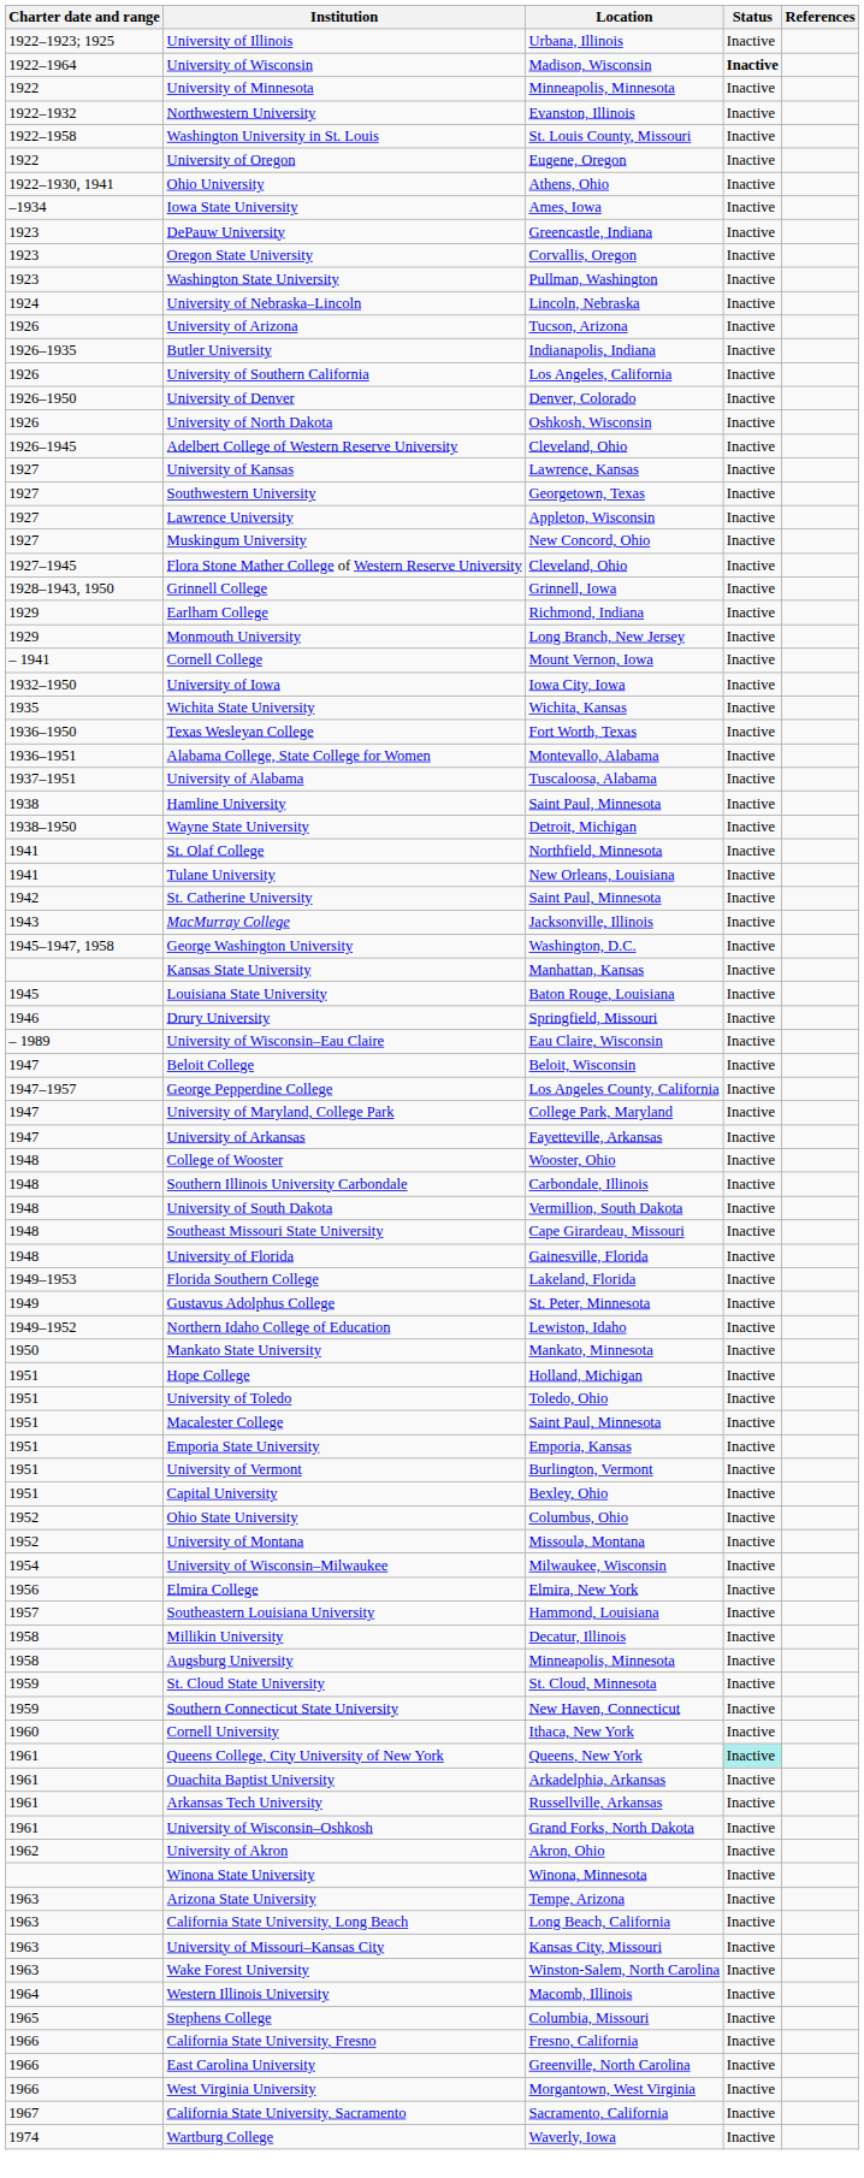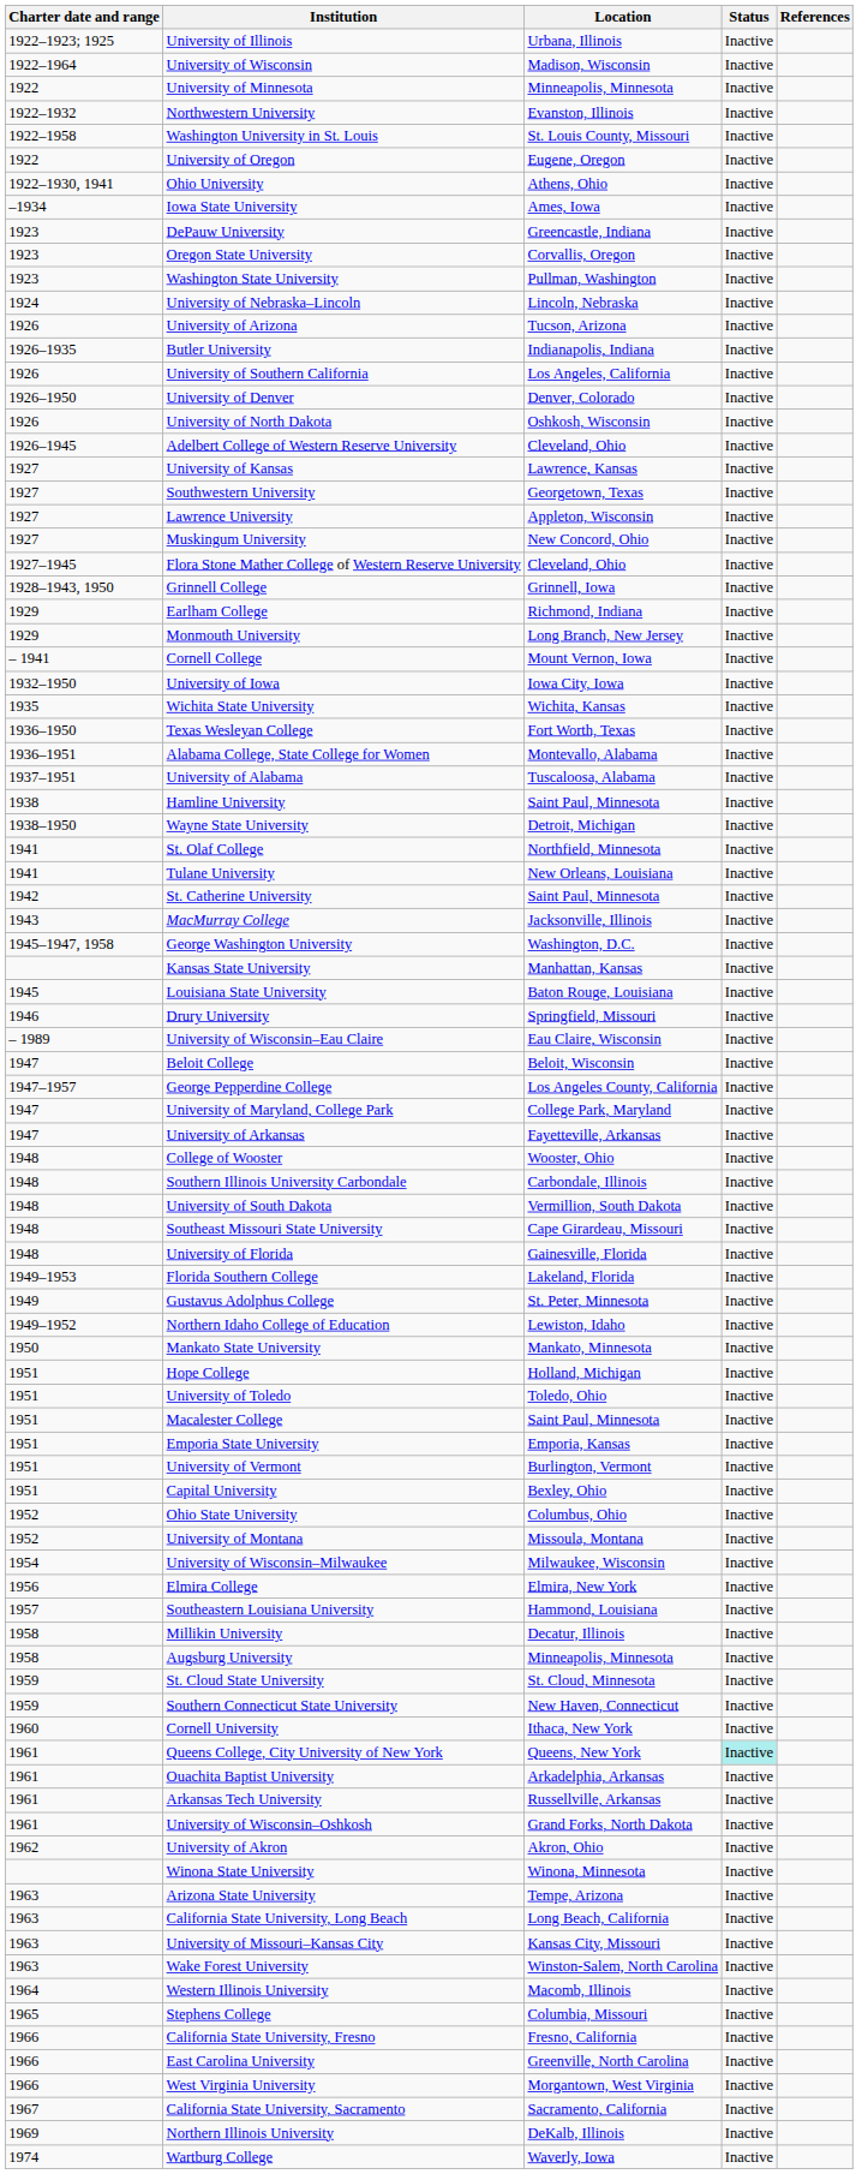 <table class="wikitable sortable">
 <tr>
 <th>Charter date and range</th>
 <th>Institution</th>
 <th>Location</th>
 <th>Status</th>
 <th>References</th>
 </tr>
 <tr>
 <td>1922–1923; 1925</td>
 <td><a href='#'>University of Illinois</a></td>
 <td><a href='#'>Urbana, Illinois</a></td>
 <td>Inactive</td>
 <td></td>
 </tr>
 <tr>
 <td>1922–1964</td>
 <td><a href='#'>University of Wisconsin</a></td>
 <td><a href='#'>Madison, Wisconsin</a></td>
-<td><strong>Inactive</strong></td>
+<td>Inactive</td>
 <td></td>
 </tr>
 <tr>
 <td>1922</td>
 <td><a href='#'>University of Minnesota</a></td>
 <td><a href='#'>Minneapolis, Minnesota</a></td>
 <td>Inactive</td>
 <td></td>
 </tr>
 <tr>
 <td>1922–1932</td>
 <td><a href='#'>Northwestern University</a></td>
 <td><a href='#'>Evanston, Illinois</a></td>
 <td>Inactive</td>
 <td></td>
 </tr>
 <tr>
 <td>1922–1958</td>
 <td><a href='#'>Washington University in St. Louis</a></td>
 <td><a href='#'>St. Louis County, Missouri</a></td>
 <td>Inactive</td>
 <td></td>
 </tr>
 <tr>
 <td>1922</td>
 <td><a href='#'>University of Oregon</a></td>
 <td><a href='#'>Eugene, Oregon</a></td>
 <td>Inactive</td>
 <td></td>
 </tr>
 <tr>
 <td>1922–1930, 1941</td>
 <td><a href='#'>Ohio University</a></td>
 <td><a href='#'>Athens, Ohio</a></td>
 <td>Inactive</td>
 <td></td>
 </tr>
 <tr>
 <td>–1934</td>
 <td><a href='#'>Iowa State University</a></td>
 <td><a href='#'>Ames, Iowa</a></td>
 <td>Inactive</td>
 <td></td>
 </tr>
 <tr>
 <td>1923</td>
 <td><a href='#'>DePauw University</a></td>
 <td><a href='#'>Greencastle, Indiana</a></td>
 <td>Inactive</td>
 <td></td>
 </tr>
 <tr>
 <td>1923</td>
 <td><a href='#'>Oregon State University</a></td>
 <td><a href='#'>Corvallis, Oregon</a></td>
 <td>Inactive</td>
 <td></td>
 </tr>
 <tr>
 <td>1923</td>
 <td><a href='#'>Washington State University</a></td>
 <td><a href='#'>Pullman, Washington</a></td>
 <td>Inactive</td>
 <td></td>
 </tr>
 <tr>
 <td>1924</td>
 <td><a href='#'>University of Nebraska–Lincoln</a></td>
 <td><a href='#'>Lincoln, Nebraska</a></td>
 <td>Inactive</td>
 <td></td>
 </tr>
 <tr>
 <td>1926</td>
 <td><a href='#'>University of Arizona</a></td>
 <td><a href='#'>Tucson, Arizona</a></td>
 <td>Inactive</td>
 <td></td>
 </tr>
 <tr>
 <td>1926–1935</td>
 <td><a href='#'>Butler University</a></td>
 <td><a href='#'>Indianapolis, Indiana</a></td>
 <td>Inactive</td>
 <td></td>
 </tr>
 <tr>
 <td>1926</td>
 <td><a href='#'>University of Southern California</a></td>
 <td><a href='#'>Los Angeles, California</a></td>
 <td>Inactive</td>
 <td></td>
 </tr>
 <tr>
 <td>1926–1950</td>
 <td><a href='#'>University of Denver</a></td>
 <td><a href='#'>Denver, Colorado</a></td>
 <td>Inactive</td>
 <td></td>
 </tr>
 <tr>
 <td>1926</td>
 <td><a href='#'>University of North Dakota</a></td>
 <td><a href='#'>Oshkosh, Wisconsin</a></td>
 <td>Inactive</td>
 <td></td>
 </tr>
 <tr>
 <td>1926–1945</td>
 <td><a href='#'>Adelbert College of Western Reserve University</a></td>
 <td><a href='#'>Cleveland, Ohio</a></td>
 <td>Inactive</td>
 <td></td>
 </tr>
 <tr>
 <td>1927</td>
 <td><a href='#'>University of Kansas</a></td>
 <td><a href='#'>Lawrence, Kansas</a></td>
 <td>Inactive</td>
 <td></td>
 </tr>
 <tr>
 <td>1927</td>
 <td><a href='#'>Southwestern University</a></td>
 <td><a href='#'>Georgetown, Texas</a></td>
 <td>Inactive</td>
 <td></td>
 </tr>
 <tr>
 <td>1927</td>
 <td><a href='#'>Lawrence University</a></td>
 <td><a href='#'>Appleton, Wisconsin</a></td>
 <td>Inactive</td>
 <td></td>
 </tr>
 <tr>
 <td>1927</td>
 <td><a href='#'>Muskingum University</a></td>
 <td><a href='#'>New Concord, Ohio</a></td>
 <td>Inactive</td>
 <td></td>
 </tr>
 <tr>
 <td>1927–1945</td>
 <td><a href='#'>Flora Stone Mather College</a> of <a href='#'>Western Reserve University</a></td>
 <td><a href='#'>Cleveland, Ohio</a></td>
 <td>Inactive</td>
 <td></td>
 </tr>
 <tr>
 <td>1928–1943, 1950</td>
 <td><a href='#'>Grinnell College</a></td>
 <td><a href='#'>Grinnell, Iowa</a></td>
 <td>Inactive</td>
 <td></td>
 </tr>
 <tr>
 <td>1929</td>
 <td><a href='#'>Earlham College</a></td>
 <td><a href='#'>Richmond, Indiana</a></td>
 <td>Inactive</td>
 <td></td>
 </tr>
 <tr>
 <td>1929</td>
 <td><a href='#'>Monmouth University</a></td>
 <td><a href='#'>Long Branch, New Jersey</a></td>
 <td>Inactive</td>
 <td></td>
 </tr>
 <tr>
 <td> – 1941</td>
 <td><a href='#'>Cornell College</a></td>
 <td><a href='#'>Mount Vernon, Iowa</a></td>
 <td>Inactive</td>
 <td></td>
 </tr>
 <tr>
 <td>1932–1950</td>
 <td><a href='#'>University of Iowa</a></td>
 <td><a href='#'>Iowa City, Iowa</a></td>
 <td>Inactive</td>
 <td></td>
 </tr>
 <tr>
 <td>1935</td>
 <td><a href='#'>Wichita State University</a></td>
 <td><a href='#'>Wichita, Kansas</a></td>
 <td>Inactive</td>
 <td></td>
 </tr>
 <tr>
 <td>1936–1950</td>
 <td><a href='#'>Texas Wesleyan College</a></td>
 <td><a href='#'>Fort Worth, Texas</a></td>
 <td>Inactive</td>
 <td></td>
 </tr>
 <tr>
 <td>1936–1951</td>
 <td><a href='#'>Alabama College, State College for Women</a></td>
 <td><a href='#'>Montevallo, Alabama</a></td>
 <td>Inactive</td>
 <td></td>
 </tr>
 <tr>
 <td>1937–1951</td>
 <td><a href='#'>University of Alabama</a></td>
 <td><a href='#'>Tuscaloosa, Alabama</a></td>
 <td>Inactive</td>
 <td></td>
 </tr>
 <tr>
 <td>1938</td>
 <td><a href='#'>Hamline University</a></td>
 <td><a href='#'>Saint Paul, Minnesota</a></td>
 <td>Inactive</td>
 <td></td>
 </tr>
 <tr>
 <td>1938–1950</td>
 <td><a href='#'>Wayne State University</a></td>
 <td><a href='#'>Detroit, Michigan</a></td>
 <td>Inactive</td>
 <td></td>
 </tr>
 <tr>
 <td>1941</td>
 <td><a href='#'>St. Olaf College</a></td>
 <td><a href='#'>Northfield, Minnesota</a></td>
 <td>Inactive</td>
 <td></td>
 </tr>
 <tr>
 <td>1941</td>
 <td><a href='#'>Tulane University</a></td>
 <td><a href='#'>New Orleans, Louisiana</a></td>
 <td>Inactive</td>
 <td></td>
 </tr>
 <tr>
 <td>1942</td>
 <td><a href='#'>St. Catherine University</a></td>
 <td><a href='#'>Saint Paul, Minnesota</a></td>
 <td>Inactive</td>
 <td></td>
 </tr>
 <tr>
 <td>1943</td>
 <td><em><a href='#'>MacMurray College</a></em></td>
 <td><a href='#'>Jacksonville, Illinois</a></td>
 <td>Inactive</td>
 <td></td>
 </tr>
 <tr>
 <td>1945–1947, 1958</td>
 <td><a href='#'>George Washington University</a></td>
 <td><a href='#'>Washington, D.C.</a></td>
 <td>Inactive</td>
 <td></td>
 </tr>
 <tr>
 <td></td>
 <td><a href='#'>Kansas State University</a></td>
 <td><a href='#'>Manhattan, Kansas</a></td>
 <td>Inactive</td>
 <td></td>
 </tr>
 <tr>
 <td>1945</td>
 <td><a href='#'>Louisiana State University</a></td>
 <td><a href='#'>Baton Rouge, Louisiana</a></td>
 <td>Inactive</td>
 <td></td>
 </tr>
 <tr>
 <td>1946</td>
 <td><a href='#'>Drury University</a></td>
 <td><a href='#'>Springfield, Missouri</a></td>
 <td>Inactive</td>
 <td></td>
 </tr>
 <tr>
 <td> – 1989</td>
 <td><a href='#'>University of Wisconsin–Eau Claire</a></td>
 <td><a href='#'>Eau Claire, Wisconsin</a></td>
 <td>Inactive</td>
 <td></td>
 </tr>
 <tr>
 <td>1947</td>
 <td><a href='#'>Beloit College</a></td>
 <td><a href='#'>Beloit, Wisconsin</a></td>
 <td>Inactive</td>
 <td></td>
 </tr>
 <tr>
 <td>1947–1957</td>
 <td><a href='#'>George Pepperdine College</a></td>
 <td><a href='#'>Los Angeles County, California</a></td>
 <td>Inactive</td>
 <td></td>
 </tr>
 <tr>
 <td>1947</td>
 <td><a href='#'>University of Maryland, College Park</a></td>
 <td><a href='#'>College Park, Maryland</a></td>
 <td>Inactive</td>
 <td></td>
 </tr>
 <tr>
 <td>1947</td>
 <td><a href='#'>University of Arkansas</a></td>
 <td><a href='#'>Fayetteville, Arkansas</a></td>
 <td>Inactive</td>
 <td></td>
 </tr>
 <tr>
 <td>1948</td>
 <td><a href='#'>College of Wooster</a></td>
 <td><a href='#'>Wooster, Ohio</a></td>
 <td>Inactive</td>
 <td></td>
 </tr>
 <tr>
 <td>1948</td>
 <td><a href='#'>Southern Illinois University Carbondale</a></td>
 <td><a href='#'>Carbondale, Illinois</a></td>
 <td>Inactive</td>
 <td></td>
 </tr>
 <tr>
 <td>1948</td>
 <td><a href='#'>University of South Dakota</a></td>
 <td><a href='#'>Vermillion, South Dakota</a></td>
 <td>Inactive</td>
 <td></td>
 </tr>
 <tr>
 <td>1948</td>
 <td><a href='#'>Southeast Missouri State University</a></td>
 <td><a href='#'>Cape Girardeau, Missouri</a></td>
 <td>Inactive</td>
 <td></td>
 </tr>
 <tr>
 <td>1948</td>
 <td><a href='#'>University of Florida</a></td>
 <td><a href='#'>Gainesville, Florida</a></td>
 <td>Inactive</td>
 <td></td>
 </tr>
 <tr>
 <td>1949–1953</td>
 <td><a href='#'>Florida Southern College</a></td>
 <td><a href='#'>Lakeland, Florida</a></td>
 <td>Inactive</td>
 <td></td>
 </tr>
 <tr>
 <td>1949</td>
 <td><a href='#'>Gustavus Adolphus College</a></td>
 <td><a href='#'>St. Peter, Minnesota</a></td>
 <td>Inactive</td>
 <td></td>
 </tr>
 <tr>
 <td>1949–1952</td>
 <td><a href='#'>Northern Idaho College of Education</a></td>
 <td><a href='#'>Lewiston, Idaho</a></td>
 <td>Inactive</td>
 <td></td>
 </tr>
 <tr>
 <td>1950</td>
 <td><a href='#'>Mankato State University</a></td>
 <td><a href='#'>Mankato, Minnesota</a></td>
 <td>Inactive</td>
 <td></td>
 </tr>
 <tr>
 <td>1951</td>
 <td><a href='#'>Hope College</a></td>
 <td><a href='#'>Holland, Michigan</a></td>
 <td>Inactive</td>
 <td></td>
 </tr>
 <tr>
 <td>1951</td>
 <td><a href='#'>University of Toledo</a></td>
 <td><a href='#'>Toledo, Ohio</a></td>
 <td>Inactive</td>
 <td></td>
 </tr>
 <tr>
 <td>1951</td>
 <td><a href='#'>Macalester College</a></td>
 <td><a href='#'>Saint Paul, Minnesota</a></td>
 <td>Inactive</td>
 <td></td>
 </tr>
 <tr>
 <td>1951</td>
 <td><a href='#'>Emporia State University</a></td>
 <td><a href='#'>Emporia, Kansas</a></td>
 <td>Inactive</td>
 <td></td>
 </tr>
 <tr>
 <td>1951</td>
 <td><a href='#'>University of Vermont</a></td>
 <td><a href='#'>Burlington, Vermont</a></td>
 <td>Inactive</td>
 <td></td>
 </tr>
 <tr>
 <td>1951</td>
 <td><a href='#'>Capital University</a></td>
 <td><a href='#'>Bexley, Ohio</a></td>
 <td>Inactive</td>
 <td></td>
 </tr>
 <tr>
 <td>1952</td>
 <td><a href='#'>Ohio State University</a></td>
 <td><a href='#'>Columbus, Ohio</a></td>
 <td>Inactive</td>
 <td></td>
 </tr>
 <tr>
 <td>1952</td>
 <td><a href='#'>University of Montana</a></td>
 <td><a href='#'>Missoula, Montana</a></td>
 <td>Inactive</td>
 <td></td>
 </tr>
 <tr>
 <td>1954</td>
 <td><a href='#'>University of Wisconsin–Milwaukee</a></td>
 <td><a href='#'>Milwaukee, Wisconsin</a></td>
 <td>Inactive</td>
 <td></td>
 </tr>
 <tr>
 <td>1956</td>
 <td><a href='#'>Elmira College</a></td>
 <td><a href='#'>Elmira, New York</a></td>
 <td>Inactive</td>
 <td></td>
 </tr>
 <tr>
 <td>1957</td>
 <td><a href='#'>Southeastern Louisiana University</a></td>
 <td><a href='#'>Hammond, Louisiana</a></td>
 <td>Inactive</td>
 <td></td>
 </tr>
 <tr>
 <td>1958</td>
 <td><a href='#'>Millikin University</a></td>
 <td><a href='#'>Decatur, Illinois</a></td>
 <td>Inactive</td>
 <td></td>
 </tr>
 <tr>
 <td>1958</td>
 <td><a href='#'>Augsburg University</a></td>
 <td><a href='#'>Minneapolis, Minnesota</a></td>
 <td>Inactive</td>
 <td></td>
 </tr>
 <tr>
 <td>1959</td>
 <td><a href='#'>St. Cloud State University</a></td>
 <td><a href='#'>St. Cloud, Minnesota</a></td>
 <td>Inactive</td>
 <td></td>
 </tr>
 <tr>
 <td>1959</td>
 <td><a href='#'>Southern Connecticut State University</a></td>
 <td><a href='#'>New Haven, Connecticut</a></td>
 <td>Inactive</td>
 <td></td>
 </tr>
 <tr>
 <td>1960</td>
 <td><a href='#'>Cornell University</a></td>
 <td><a href='#'>Ithaca, New York</a></td>
 <td>Inactive</td>
 <td></td>
 </tr>
 <tr>
 <td>1961</td>
 <td><a href='#'>Queens College, City University of New York</a></td>
 <td><a href='#'>Queens, New York</a></td>
 <td style="background: paleturquoise;">Inactive</td>
 <td></td>
 </tr>
 <tr>
 <td>1961</td>
 <td><a href='#'>Ouachita Baptist University</a></td>
 <td><a href='#'>Arkadelphia, Arkansas</a></td>
 <td>Inactive</td>
 <td></td>
 </tr>
 <tr>
 <td>1961</td>
 <td><a href='#'>Arkansas Tech University</a></td>
 <td><a href='#'>Russellville, Arkansas</a></td>
 <td>Inactive</td>
 <td></td>
 </tr>
 <tr>
 <td>1961</td>
 <td><a href='#'>University of Wisconsin–Oshkosh</a></td>
 <td><a href='#'>Grand Forks, North Dakota</a></td>
 <td>Inactive</td>
 <td></td>
 </tr>
 <tr>
 <td>1962</td>
 <td><a href='#'>University of Akron</a></td>
 <td><a href='#'>Akron, Ohio</a></td>
 <td>Inactive</td>
 <td></td>
 </tr>
 <tr>
 <td></td>
 <td><a href='#'>Winona State University</a></td>
 <td><a href='#'>Winona, Minnesota</a></td>
 <td>Inactive</td>
 <td></td>
 </tr>
 <tr>
 <td>1963</td>
 <td><a href='#'>Arizona State University</a></td>
 <td><a href='#'>Tempe, Arizona</a></td>
 <td>Inactive</td>
 <td></td>
 </tr>
 <tr>
 <td>1963</td>
 <td><a href='#'>California State University, Long Beach</a></td>
 <td><a href='#'>Long Beach, California</a></td>
 <td>Inactive</td>
 <td></td>
 </tr>
 <tr>
 <td>1963</td>
 <td><a href='#'>University of Missouri–Kansas City</a></td>
 <td><a href='#'>Kansas City, Missouri</a></td>
 <td>Inactive</td>
 <td></td>
 </tr>
 <tr>
 <td>1963</td>
 <td><a href='#'>Wake Forest University</a></td>
 <td><a href='#'>Winston-Salem, North Carolina</a></td>
 <td>Inactive</td>
 <td></td>
 </tr>
 <tr>
 <td>1964</td>
 <td><a href='#'>Western Illinois University</a></td>
 <td><a href='#'>Macomb, Illinois</a></td>
 <td>Inactive</td>
 <td></td>
 </tr>
 <tr>
 <td>1965</td>
 <td><a href='#'>Stephens College</a></td>
 <td><a href='#'>Columbia, Missouri</a></td>
 <td>Inactive</td>
 <td></td>
 </tr>
 <tr>
 <td>1966</td>
 <td><a href='#'>California State University, Fresno</a></td>
 <td><a href='#'>Fresno, California</a></td>
 <td>Inactive</td>
 <td></td>
 </tr>
 <tr>
 <td>1966</td>
 <td><a href='#'>East Carolina University</a></td>
 <td><a href='#'>Greenville, North Carolina</a></td>
 <td>Inactive</td>
 <td></td>
 </tr>
 <tr>
 <td>1966</td>
 <td><a href='#'>West Virginia University</a></td>
 <td><a href='#'>Morgantown, West Virginia</a></td>
 <td>Inactive</td>
 <td></td>
 </tr>
 <tr>
 <td>1967</td>
 <td><a href='#'>California State University, Sacramento</a></td>
 <td><a href='#'>Sacramento, California</a></td>
 <td>Inactive</td>
 <td></td>
 </tr>
 <tr>
+<td>1969</td>
+<td><a href='#'>Northern Illinois University</a></td>
+<td><a href='#'>DeKalb, Illinois</a></td>
+<td>Inactive</td>
+<td></td>
+</tr>
+<tr>
 <td>1974</td>
 <td><a href='#'>Wartburg College</a></td>
 <td><a href='#'>Waverly, Iowa</a></td>
 <td>Inactive</td>
 <td></td>
 </tr>
 </table>
